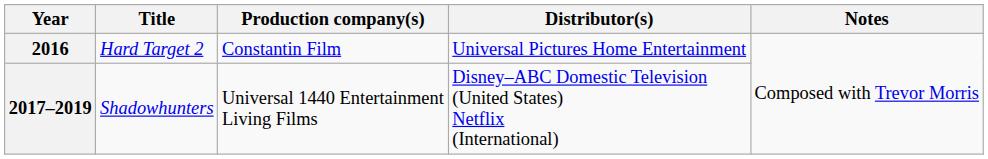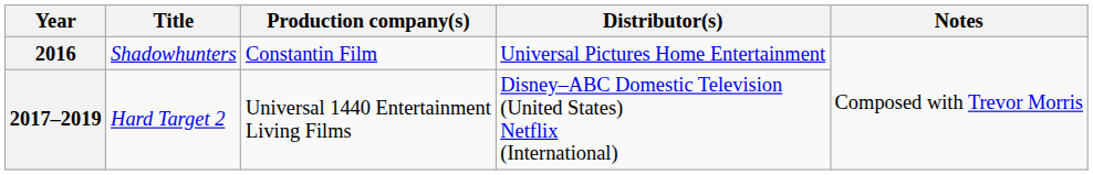 <table class="wikitable">
 <tr>
 <th scope="col">Year</th>
 <th scope="col">Title</th>
 <th scope="col">Production company(s)</th>
 <th scope="col">Distributor(s)</th>
 <th scope="col">Notes</th>
 </tr>
 <tr>
 <th scope="row">2016</th>
-<td><em><a href='#'>Hard Target 2</a></em></td>
+<td><em><a href='#'>Shadowhunters</a></em></td>
 <td><a href='#'>Constantin Film</a></td>
 <td><a href='#'>Universal Pictures Home Entertainment</a></td>
 <td rowspan=2>Composed with <a href='#'>Trevor Morris</a></td>
 </tr>
 <tr>
 <th scope="row">2017–2019</th>
-<td><em><a href='#'>Shadowhunters</a></em></td>
+<td><em><a href='#'>Hard Target 2</a></em></td>
 <td>Universal 1440 Entertainment<br>Living Films</td>
 <td><a href='#'>Disney–ABC Domestic Television</a><br>(United States)<br><a href='#'>Netflix</a><br>(International)</td>
 </tr>
 </table>
